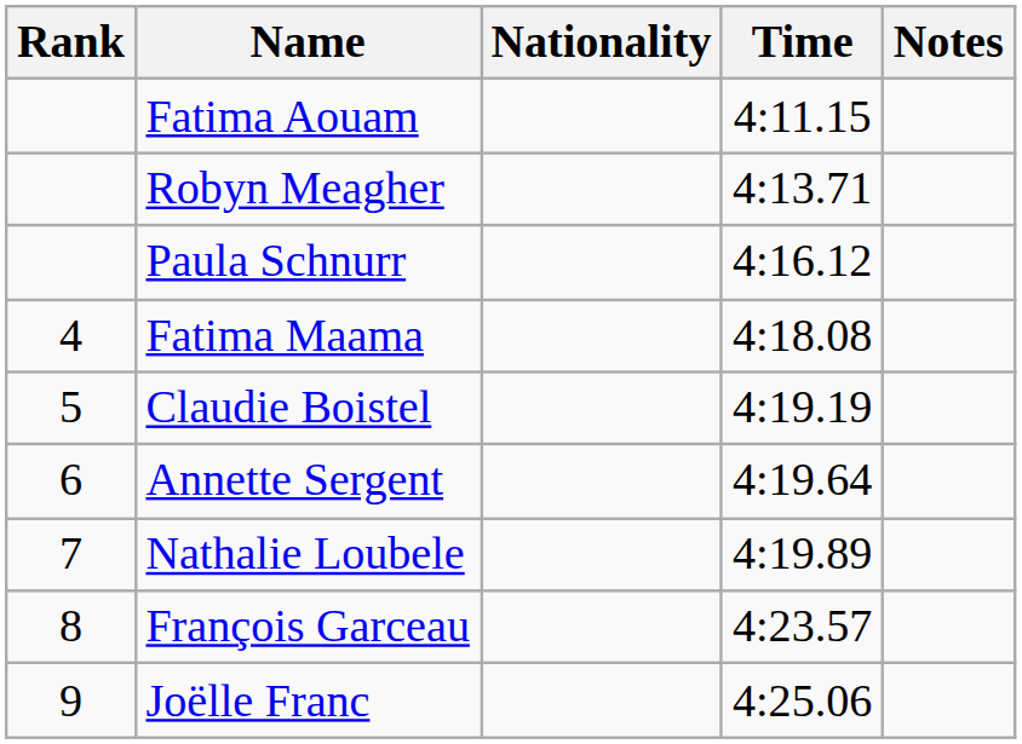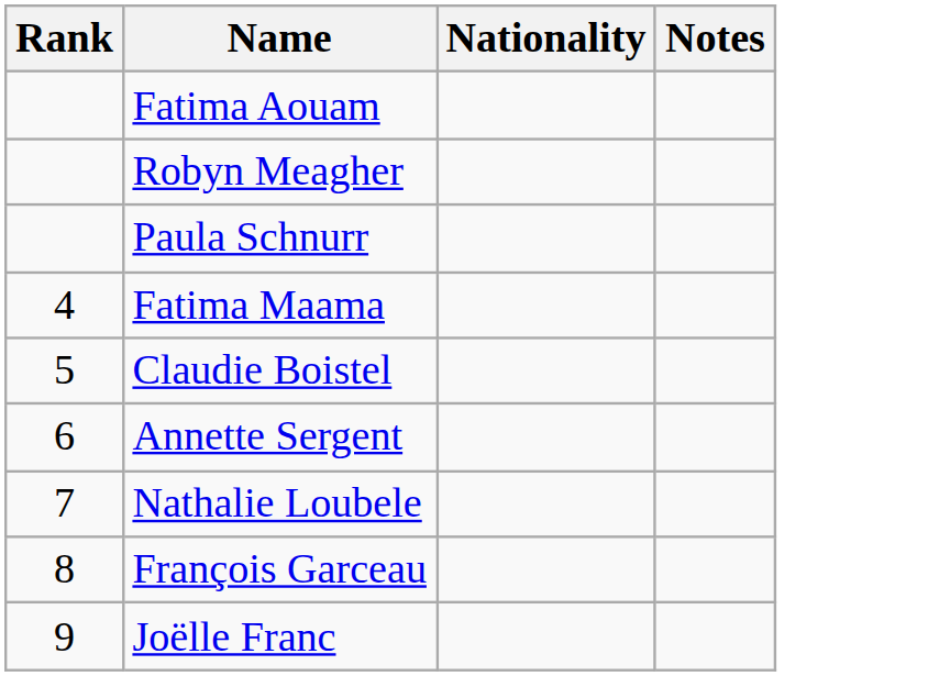 <table class="wikitable sortable" style="text-align:center">
 <tr>
 <th>Rank</th>
 <th>Name</th>
 <th>Nationality</th>
-<th>Time</th>
 <th>Notes</th>
 </tr>
 <tr>
 <td></td>
 <td align=left><a href='#'>Fatima Aouam</a></td>
 <td align=left></td>
-<td>4:11.15</td>
 <td></td>
 </tr>
 <tr>
 <td></td>
 <td align=left><a href='#'>Robyn Meagher</a></td>
 <td align=left></td>
-<td>4:13.71</td>
 <td></td>
 </tr>
 <tr>
 <td></td>
 <td align=left><a href='#'>Paula Schnurr</a></td>
 <td align=left></td>
-<td>4:16.12</td>
 <td></td>
 </tr>
 <tr>
 <td>4</td>
 <td align=left><a href='#'>Fatima Maama</a></td>
 <td align=left></td>
-<td>4:18.08</td>
 <td></td>
 </tr>
 <tr>
 <td>5</td>
 <td align=left><a href='#'>Claudie Boistel</a></td>
 <td align=left></td>
-<td>4:19.19</td>
 <td></td>
 </tr>
 <tr>
 <td>6</td>
 <td align=left><a href='#'>Annette Sergent</a></td>
 <td align=left></td>
-<td>4:19.64</td>
 <td></td>
 </tr>
 <tr>
 <td>7</td>
 <td align=left><a href='#'>Nathalie Loubele</a></td>
 <td align=left></td>
-<td>4:19.89</td>
 <td></td>
 </tr>
 <tr>
 <td>8</td>
 <td align=left><a href='#'>François Garceau</a></td>
 <td align=left></td>
-<td>4:23.57</td>
 <td></td>
 </tr>
 <tr>
 <td>9</td>
 <td align=left><a href='#'>Joëlle Franc</a></td>
 <td align=left></td>
-<td>4:25.06</td>
 <td></td>
 </tr>
 </table>
